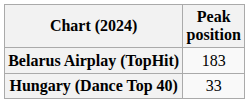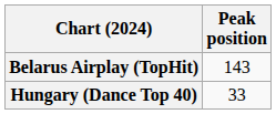 <table class="wikitable plainrowheaders" style="text-align:center">
 <tr>
 <th scope="col">Chart (2024)</th>
 <th scope="col">Peak<br>position</th>
 </tr>
 <tr>
 <th scope="row">Belarus Airplay (TopHit)</th>
-<td>183</td>
+<td>143</td>
 </tr>
 <tr>
 <th scope="row">Hungary (Dance Top 40)</th>
 <td>33</td>
 </tr>
 </table>
